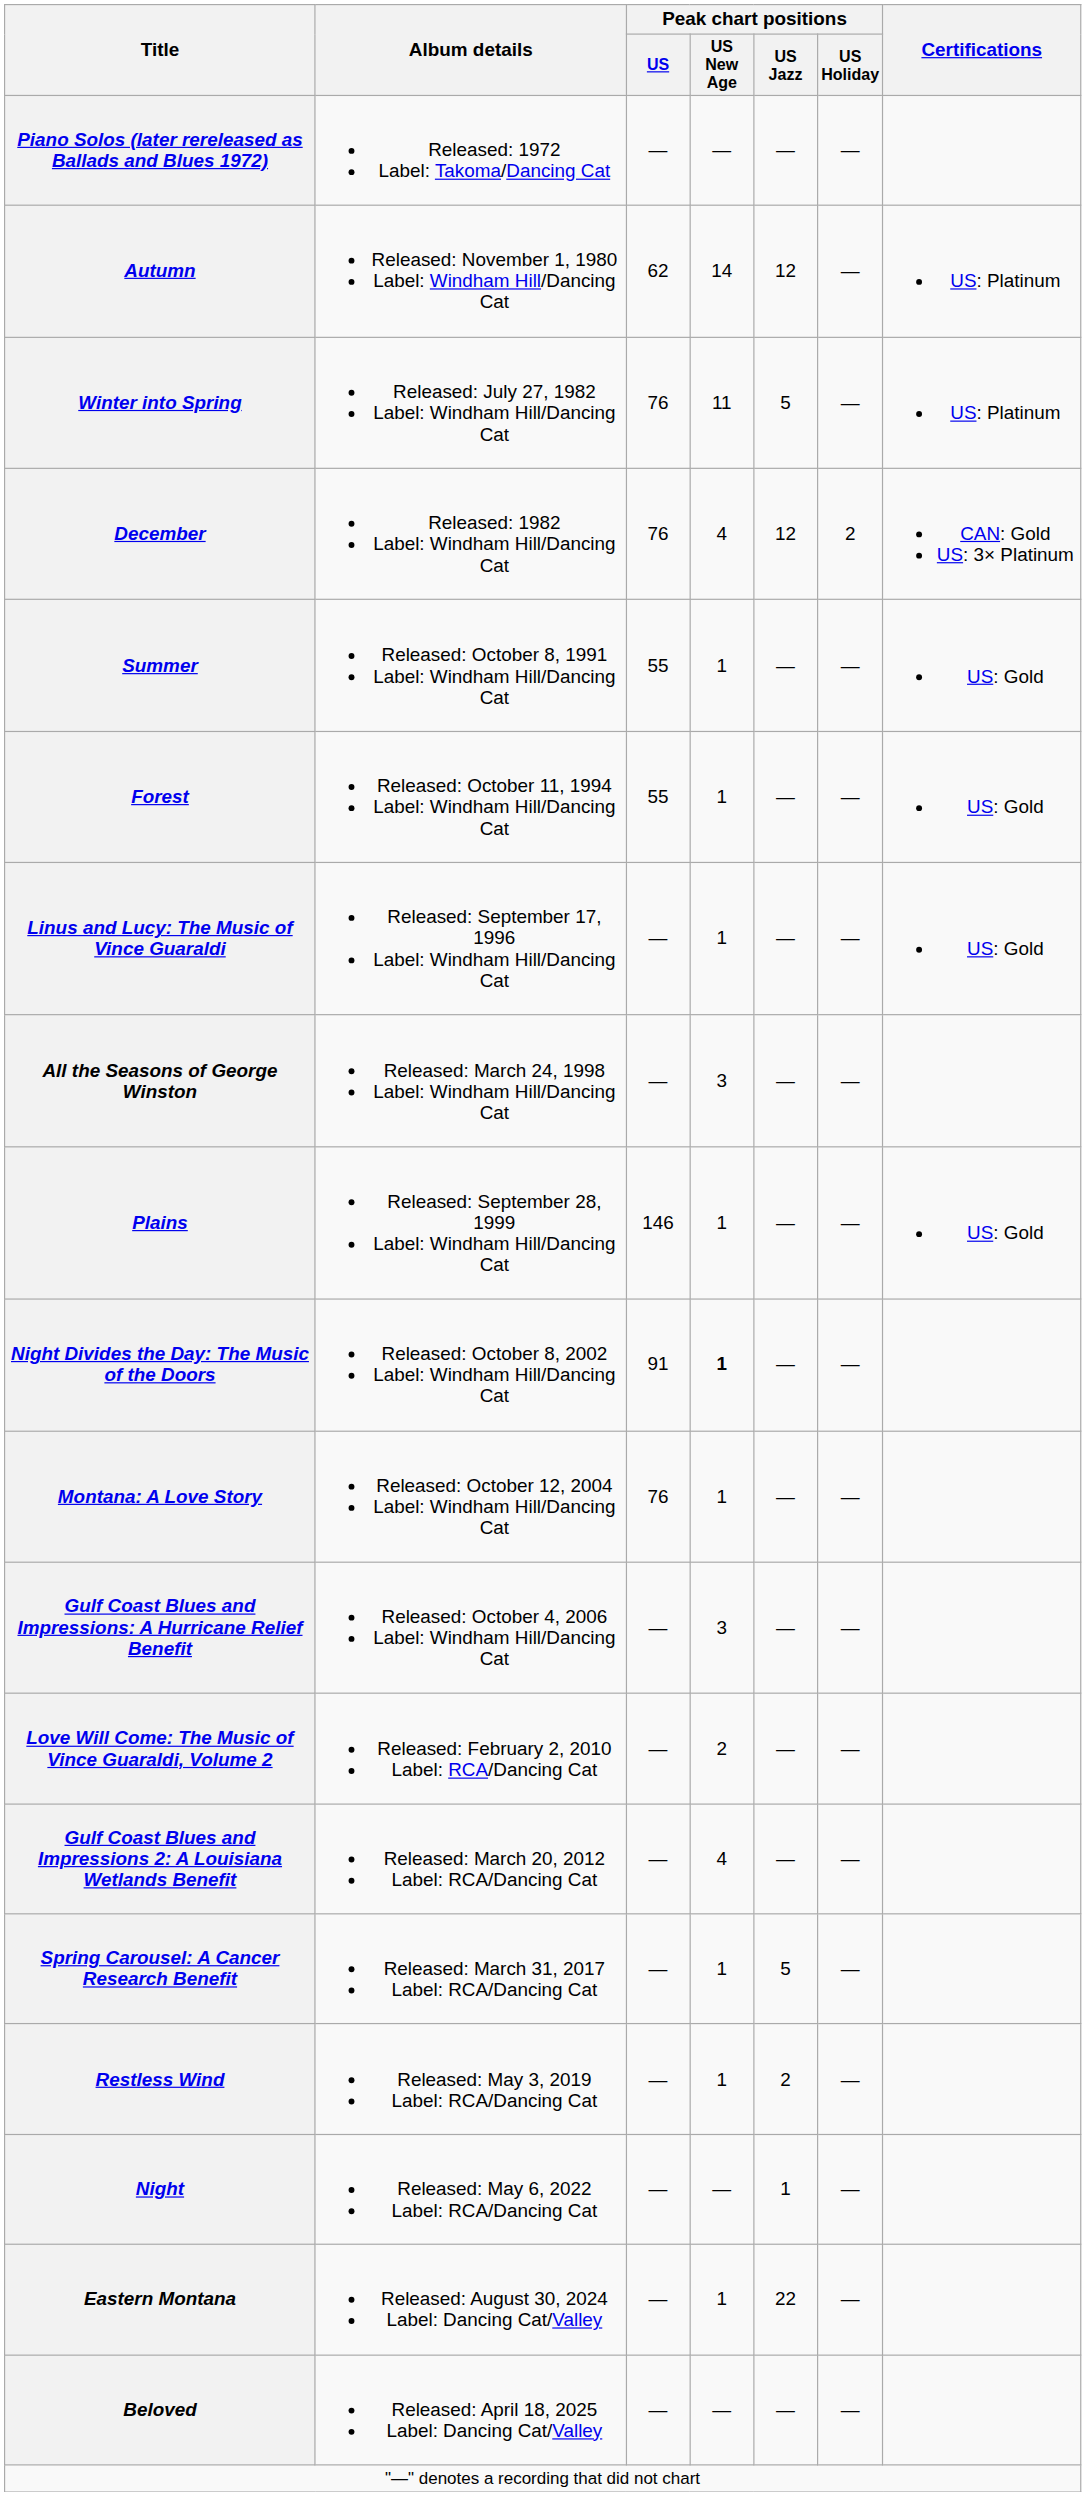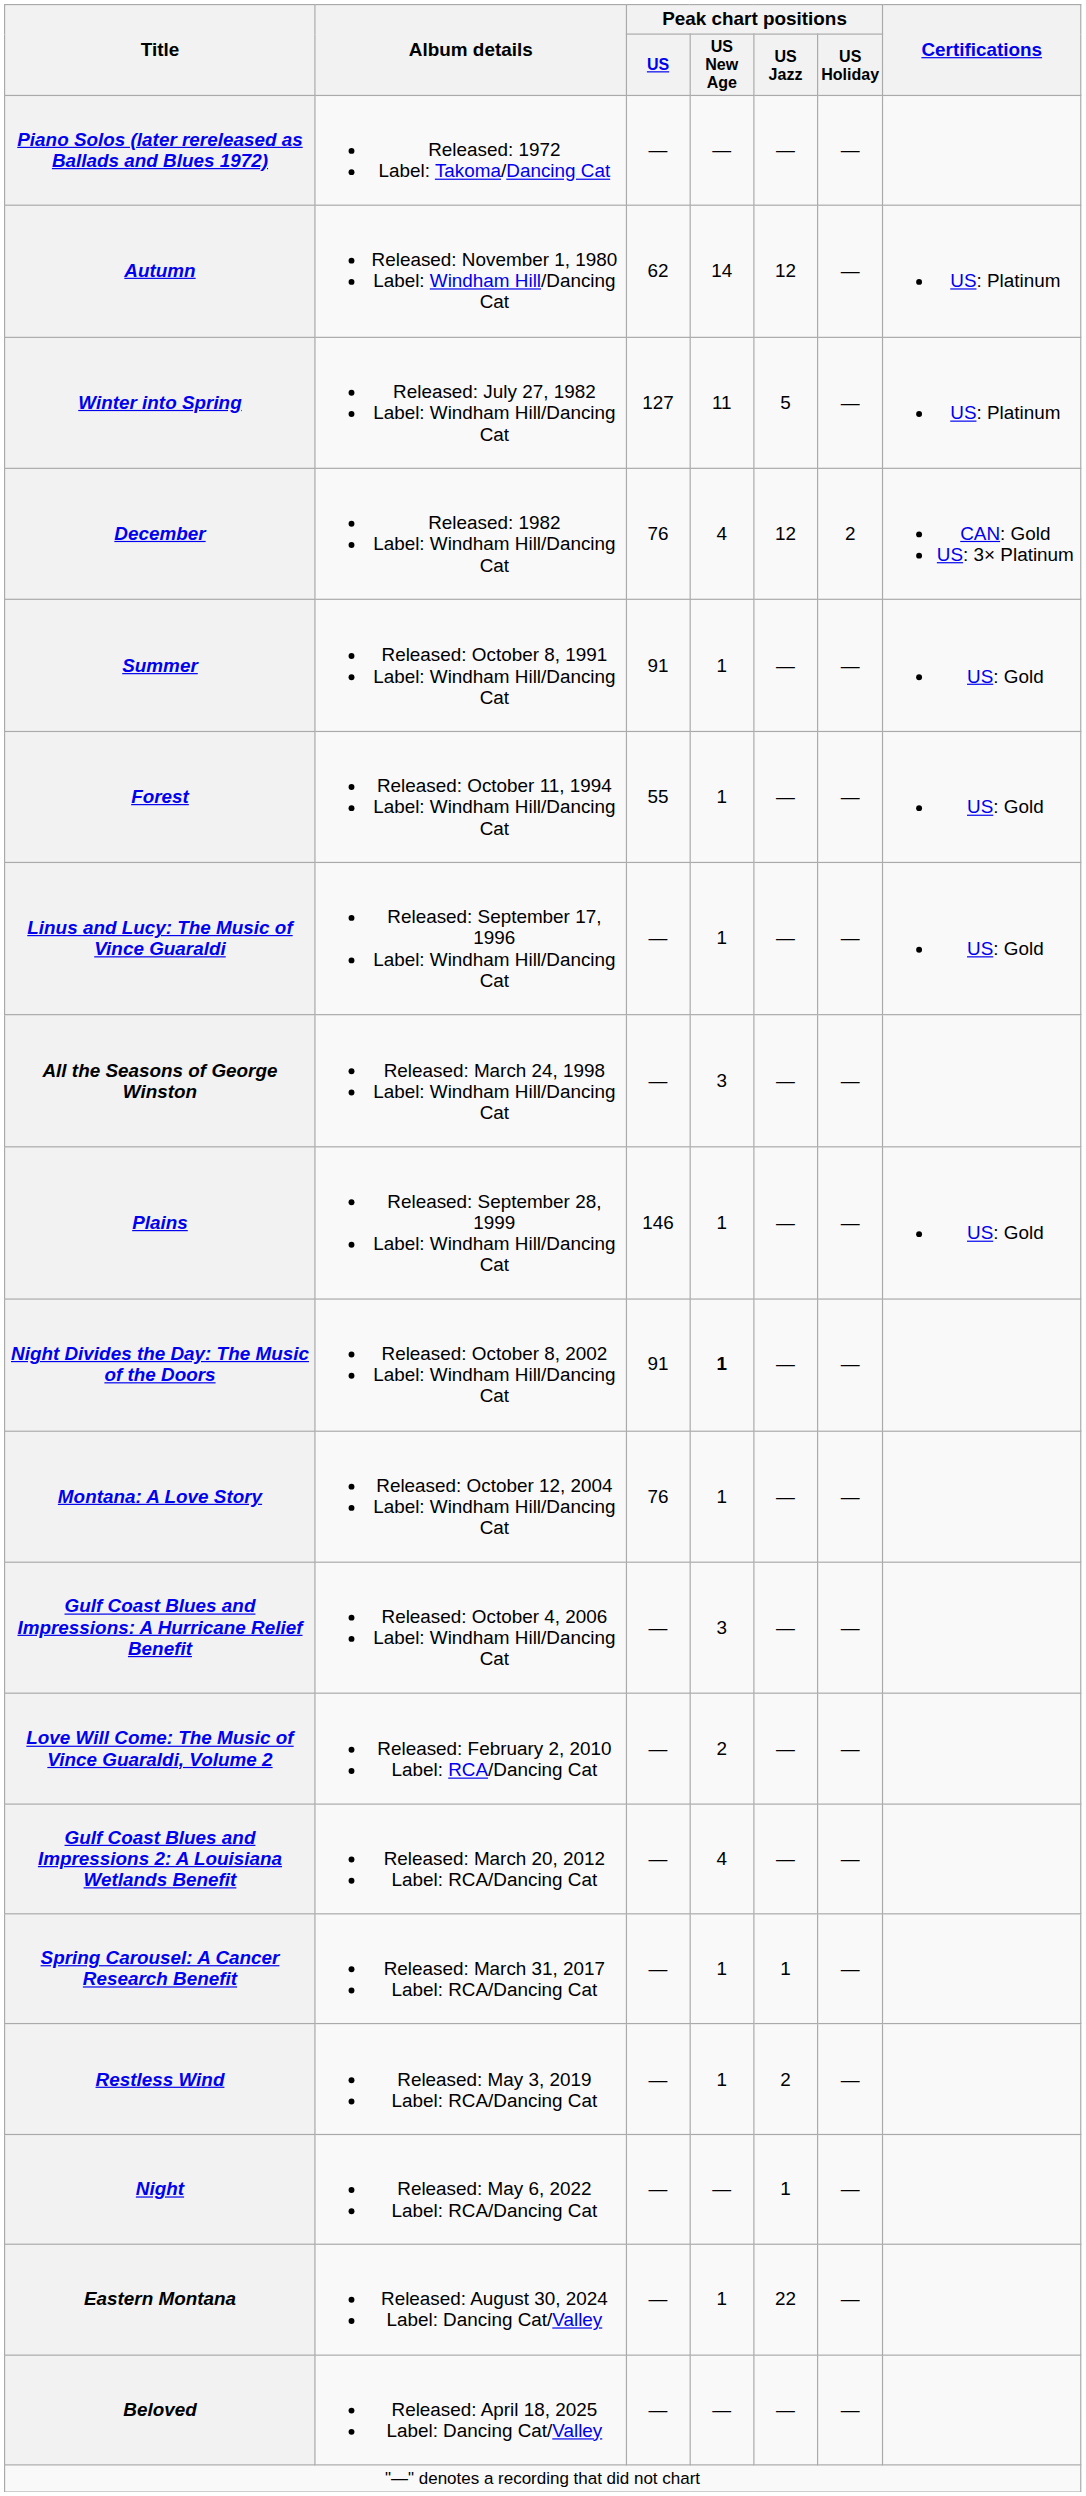 <table class="wikitable plainrowheaders" style="text-align:center;">
 <tr>
 <th scope="col" rowspan="2" style="width:16em;">Title</th>
 <th scope="col" rowspan="2" style="width:16em;">Album details</th>
 <th scope="col" colspan="4">Peak chart positions</th>
 <th scope="col" rowspan="2" style="width:10em;"><a href='#'>Certifications</a></th>
 </tr>
 <tr>
 <th scope="col" style="width:3.5em;font-size:85%;"><a href='#'>US</a><br></th>
 <th scope="col" style="width:3.5em;font-size:85%;">US<br>New Age<br></th>
 <th scope="col" style="width:3.5em;font-size:85%;">US<br>Jazz<br></th>
 <th scope="col" style="width:3.5em;font-size:85%;">US<br>Holiday<br></th>
 </tr>
 <tr>
 <th scope="row"><em><a href='#'>Piano Solos (later rereleased as Ballads and Blues 1972)</a></em></th>
 <td><br><ul><li>Released: 1972</li><li>Label: <a href='#'>Takoma</a>/<a href='#'>Dancing Cat</a></li></ul></td>
 <td>—</td>
 <td>—</td>
 <td>—</td>
 <td>—</td>
 <td></td>
 </tr>
 <tr>
 <th scope="row"><em><a href='#'>Autumn</a></em></th>
 <td><br><ul><li>Released: November 1, 1980</li><li>Label: <a href='#'>Windham Hill</a>/Dancing Cat</li></ul></td>
 <td>62</td>
 <td>14</td>
 <td>12</td>
 <td>—</td>
 <td><br><ul><li><a href='#'>US</a>: Platinum</li></ul></td>
 </tr>
 <tr>
 <th scope="row"><em><a href='#'>Winter into Spring</a></em></th>
 <td><br><ul><li>Released: July 27, 1982</li><li>Label: Windham Hill/Dancing Cat</li></ul></td>
-<td>76</td>
+<td>127</td>
 <td>11</td>
 <td>5</td>
 <td>—</td>
 <td><br><ul><li><a href='#'>US</a>: Platinum</li></ul></td>
 </tr>
 <tr>
 <th scope="row"><em><a href='#'>December</a></em></th>
 <td><br><ul><li>Released: 1982</li><li>Label: Windham Hill/Dancing Cat</li></ul></td>
 <td>76</td>
 <td>4</td>
 <td>12</td>
 <td>2</td>
 <td><br><ul><li><a href='#'>CAN</a>: Gold</li><li><a href='#'>US</a>: 3× Platinum</li></ul></td>
 </tr>
 <tr>
 <th scope="row"><em><a href='#'>Summer</a></em></th>
 <td><br><ul><li>Released: October 8, 1991</li><li>Label: Windham Hill/Dancing Cat</li></ul></td>
-<td>55</td>
+<td>91</td>
 <td>1</td>
 <td>—</td>
 <td>—</td>
 <td><br><ul><li><a href='#'>US</a>: Gold</li></ul></td>
 </tr>
 <tr>
 <th scope="row"><em><a href='#'>Forest</a></em></th>
 <td><br><ul><li>Released: October 11, 1994</li><li>Label: Windham Hill/Dancing Cat</li></ul></td>
 <td>55</td>
 <td>1</td>
 <td>—</td>
 <td>—</td>
 <td><br><ul><li><a href='#'>US</a>: Gold</li></ul></td>
 </tr>
 <tr>
 <th scope="row"><em><a href='#'>Linus and Lucy: The Music of Vince Guaraldi</a></em></th>
 <td><br><ul><li>Released: September 17, 1996</li><li>Label: Windham Hill/Dancing Cat</li></ul></td>
 <td>—</td>
 <td>1</td>
 <td>—</td>
 <td>—</td>
 <td><br><ul><li><a href='#'>US</a>: Gold</li></ul></td>
 </tr>
 <tr>
 <th scope="row"><em>All the Seasons of George Winston</em></th>
 <td><br><ul><li>Released: March 24, 1998</li><li>Label: Windham Hill/Dancing Cat</li></ul></td>
 <td>—</td>
 <td>3</td>
 <td>—</td>
 <td>—</td>
 <td></td>
 </tr>
 <tr>
 <th scope="row"><em><a href='#'>Plains</a></em></th>
 <td><br><ul><li>Released: September 28, 1999</li><li>Label: Windham Hill/Dancing Cat</li></ul></td>
 <td>146</td>
 <td>1</td>
 <td>—</td>
 <td>—</td>
 <td><br><ul><li><a href='#'>US</a>: Gold</li></ul></td>
 </tr>
 <tr>
 <th scope="row"><em><a href='#'>Night Divides the Day: The Music of the Doors</a></em></th>
 <td><br><ul><li>Released: October 8, 2002</li><li>Label: Windham Hill/Dancing Cat</li></ul></td>
 <td>91</td>
 <td><strong>1</strong></td>
 <td>—</td>
 <td>—</td>
 <td></td>
 </tr>
 <tr>
 <th scope="row"><em><a href='#'>Montana: A Love Story</a></em></th>
 <td><br><ul><li>Released: October 12, 2004</li><li>Label: Windham Hill/Dancing Cat</li></ul></td>
 <td>76</td>
 <td>1</td>
 <td>—</td>
 <td>—</td>
 <td></td>
 </tr>
 <tr>
 <th scope="row"><em><a href='#'>Gulf Coast Blues and Impressions: A Hurricane Relief Benefit</a></em></th>
 <td><br><ul><li>Released: October 4, 2006</li><li>Label: Windham Hill/Dancing Cat</li></ul></td>
 <td>—</td>
 <td>3</td>
 <td>—</td>
 <td>—</td>
 <td></td>
 </tr>
 <tr>
 <th scope="row"><em><a href='#'>Love Will Come: The Music of Vince Guaraldi, Volume 2</a></em></th>
 <td><br><ul><li>Released: February 2, 2010</li><li>Label: <a href='#'>RCA</a>/Dancing Cat</li></ul></td>
 <td>—</td>
 <td>2</td>
 <td>—</td>
 <td>—</td>
 <td></td>
 </tr>
 <tr>
 <th scope="row"><em><a href='#'>Gulf Coast Blues and Impressions 2: A Louisiana Wetlands Benefit</a></em></th>
 <td><br><ul><li>Released: March 20, 2012</li><li>Label: RCA/Dancing Cat</li></ul></td>
 <td>—</td>
 <td>4</td>
 <td>—</td>
 <td>—</td>
 <td></td>
 </tr>
 <tr>
 <th scope="row"><em><a href='#'>Spring Carousel: A Cancer Research Benefit</a></em></th>
 <td><br><ul><li>Released: March 31, 2017</li><li>Label: RCA/Dancing Cat</li></ul></td>
 <td>—</td>
 <td>1</td>
-<td>5</td>
+<td>1</td>
 <td>—</td>
 <td></td>
 </tr>
 <tr>
 <th scope="row"><em><a href='#'>Restless Wind</a></em></th>
 <td><br><ul><li>Released: May 3, 2019</li><li>Label: RCA/Dancing Cat</li></ul></td>
 <td>—</td>
 <td>1</td>
 <td>2</td>
 <td>—</td>
 <td></td>
 </tr>
 <tr>
 <th scope="row"><em><a href='#'>Night</a></em></th>
 <td><br><ul><li>Released: May 6, 2022</li><li>Label: RCA/Dancing Cat</li></ul></td>
 <td>—</td>
 <td>—</td>
 <td>1</td>
 <td>—</td>
 <td></td>
 </tr>
 <tr>
 <th scope="row"><em>Eastern Montana</em></th>
 <td><br><ul><li>Released: August 30, 2024</li><li>Label: Dancing Cat/<a href='#'>Valley</a></li></ul></td>
 <td>—</td>
 <td>1</td>
 <td>22</td>
 <td>—</td>
 <td></td>
 </tr>
 <tr>
 <th scope="row"><em>Beloved</em></th>
 <td><br><ul><li>Released: April 18, 2025</li><li>Label: Dancing Cat/<a href='#'>Valley</a></li></ul></td>
 <td>—</td>
 <td>—</td>
 <td>—</td>
 <td>—</td>
 <td></td>
 </tr>
 <tr>
 <td colspan="15" style="font-size:90%">"—" denotes a recording that did not chart</td>
 </tr>
 </table>
